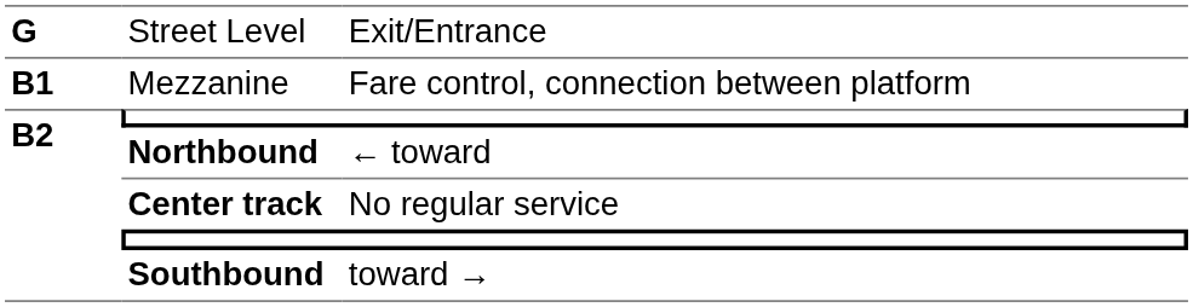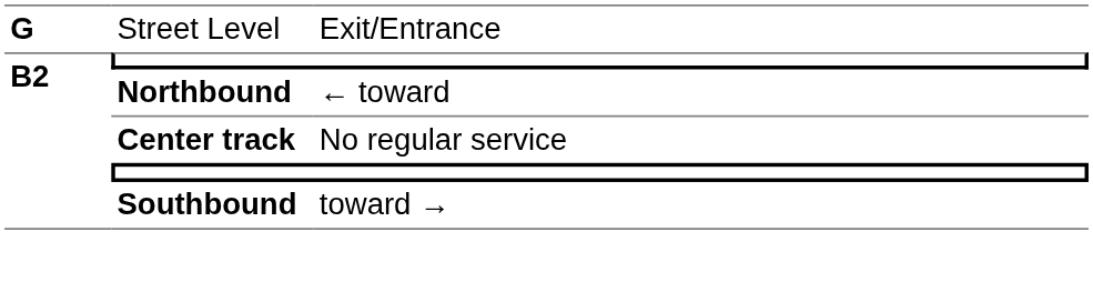 <table border=0 cellspacing=0 cellpadding=3>
 <tr>
 <td style="border-top:solid 1px gray;" width=50 valign=top><strong>G</strong></td>
 <td style="border-top:solid 1px gray;" width=100 valign=top>Street Level</td>
 <td style="border-top:solid 1px gray;" width=400 valign=top>Exit/Entrance</td>
-</tr>
-<tr>
-<td style="border-top:solid 1px gray;" width=50 valign=top><strong>B1</strong></td>
-<td style="border-top:solid 1px gray;" width=100 valign=top>Mezzanine</td>
-<td style="border-top:solid 1px gray;" width=400 valign=top>Fare control, connection between platform</td>
 </tr>
 <tr>
 <td style="border-top:solid 1px gray;border-bottom:solid 1px gray;" width=50 rowspan=5 valign=top><strong>B2</strong></td>
 <td style="border-top:solid 1px gray;border-right:solid 2px black;border-left:solid 2px black;border-bottom:solid 2px black;text-align:center;" colspan=2></td>
 </tr>
 <tr>
 <td style="border-bottom:solid 1px gray;" width=100><strong>Northbound</strong></td>
 <td style="border-bottom:solid 1px gray;" width=390>←   toward  </td>
 </tr>
 <tr>
 <td><strong>Center track</strong></td>
 <td> No regular service</td>
 </tr>
 <tr>
 <td style="border-top:solid 2px black;border-right:solid 2px black;border-left:solid 2px black;border-bottom:solid 2px black;text-align:center;" colspan=2></td>
 </tr>
 <tr>
 <td style="border-bottom:solid 1px gray;"><strong>Southbound</strong></td>
 <td style="border-bottom:solid 1px gray;">   toward   →</td>
 </tr>
 </table>
